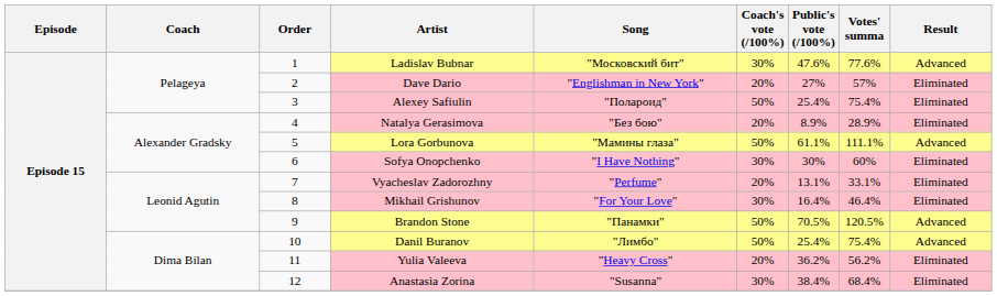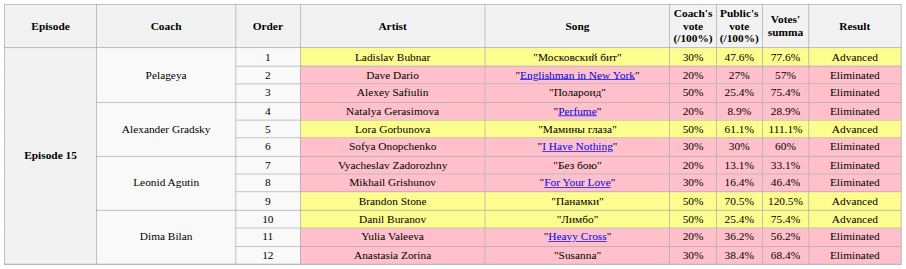 <table class="wikitable" style="text-align: center; width:100%;">
 <tr>
 <th width="10%">Episode</th>
 <th width="15%">Coach</th>
 <th width="07%">Order</th>
 <th width="20%">Artist</th>
 <th width="20%">Song</th>
 <th width="5%">Coach's vote (/100%)</th>
 <th width="5%">Public's vote (/100%)</th>
 <th width="5%">Votes' summa</th>
 <th width="10%">Result</th>
 </tr>
 <tr>
 <th rowspan="12">Episode 15<br><small></small></th>
 <td rowspan=3>Pelageya</td>
 <td>1</td>
 <td style="background:#fdfc8f;">Ladislav Bubnar</td>
 <td style="background:#fdfc8f;">"Московский бит"</td>
 <td style="background:#fdfc8f;">30%</td>
 <td style="background:#fdfc8f;">47.6%</td>
 <td style="background:#fdfc8f;">77.6%</td>
 <td style="background:#fdfc8f;">Advanced</td>
 </tr>
 <tr>
 <td>2</td>
 <td style="background:pink;">Dave Dario</td>
 <td style="background:pink;">"<a href='#'>Englishman in New York</a>"</td>
 <td style="background:pink;">20%</td>
 <td style="background:pink;">27%</td>
 <td style="background:pink;">57%</td>
 <td style="background:pink;">Eliminated</td>
 </tr>
 <tr>
 <td>3</td>
 <td style="background:pink;">Alexey Safiulin</td>
 <td style="background:pink;">"Полароид"</td>
 <td style="background:pink;">50%</td>
 <td style="background:pink;">25.4%</td>
 <td style="background:pink;">75.4%</td>
 <td style="background:pink;">Eliminated</td>
 </tr>
 <tr>
 <td rowspan=3>Alexander Gradsky</td>
 <td>4</td>
 <td style="background:pink;">Natalya Gerasimova</td>
-<td style="background:pink;">"Без бою"</td>
+<td style="background:pink;">"<a href='#'>Perfume</a>"</td>
 <td style="background:pink;">20%</td>
 <td style="background:pink;">8.9%</td>
 <td style="background:pink;">28.9%</td>
 <td style="background:pink;">Eliminated</td>
 </tr>
 <tr>
 <td>5</td>
 <td style="background:#fdfc8f;">Lora Gorbunova</td>
 <td style="background:#fdfc8f;">"Мамины глаза"</td>
 <td style="background:#fdfc8f;">50%</td>
 <td style="background:#fdfc8f;">61.1%</td>
 <td style="background:#fdfc8f;">111.1%</td>
 <td style="background:#fdfc8f;">Advanced</td>
 </tr>
 <tr>
 <td>6</td>
 <td style="background:pink;">Sofya Onopchenko</td>
 <td style="background:pink;">"<a href='#'>I Have Nothing</a>"</td>
 <td style="background:pink;">30%</td>
 <td style="background:pink;">30%</td>
 <td style="background:pink;">60%</td>
 <td style="background:pink;">Eliminated</td>
 </tr>
 <tr>
 <td rowspan=3>Leonid Agutin</td>
 <td>7</td>
 <td style="background:pink;">Vyacheslav Zadorozhny</td>
-<td style="background:pink;">"<a href='#'>Perfume</a>"</td>
+<td style="background:pink;">"Без бою"</td>
 <td style="background:pink;">20%</td>
 <td style="background:pink;">13.1%</td>
 <td style="background:pink;">33.1%</td>
 <td style="background:pink;">Eliminated</td>
 </tr>
 <tr>
 <td>8</td>
 <td style="background:pink;">Mikhail Grishunov</td>
 <td style="background:pink;">"<a href='#'>For Your Love</a>"</td>
 <td style="background:pink;">30%</td>
 <td style="background:pink;">16.4%</td>
 <td style="background:pink;">46.4%</td>
 <td style="background:pink;">Eliminated</td>
 </tr>
 <tr>
 <td>9</td>
 <td style="background:#fdfc8f;">Brandon Stone</td>
 <td style="background:#fdfc8f;">"Панамки"</td>
 <td style="background:#fdfc8f;">50%</td>
 <td style="background:#fdfc8f;">70.5%</td>
 <td style="background:#fdfc8f;">120.5%</td>
 <td style="background:#fdfc8f;">Advanced</td>
 </tr>
 <tr>
 <td rowspan=3>Dima Bilan</td>
 <td>10</td>
 <td style="background:#fdfc8f;">Danil Buranov</td>
 <td style="background:#fdfc8f;">"Лимбо"</td>
 <td style="background:#fdfc8f;">50%</td>
 <td style="background:#fdfc8f;">25.4%</td>
 <td style="background:#fdfc8f;">75.4%</td>
 <td style="background:#fdfc8f;">Advanced</td>
 </tr>
 <tr>
 <td>11</td>
 <td style="background:pink;">Yulia Valeeva</td>
 <td style="background:pink;">"<a href='#'>Heavy Cross</a>"</td>
 <td style="background:pink;">20%</td>
 <td style="background:pink;">36.2%</td>
 <td style="background:pink;">56.2%</td>
 <td style="background:pink;">Eliminated</td>
 </tr>
 <tr>
 <td>12</td>
 <td style="background:pink;">Anastasia Zorina</td>
 <td style="background:pink;">"Susanna"</td>
 <td style="background:pink;">30%</td>
 <td style="background:pink;">38.4%</td>
 <td style="background:pink;">68.4%</td>
 <td style="background:pink;">Eliminated</td>
 </tr>
 <tr>
 </tr>
 </table>
